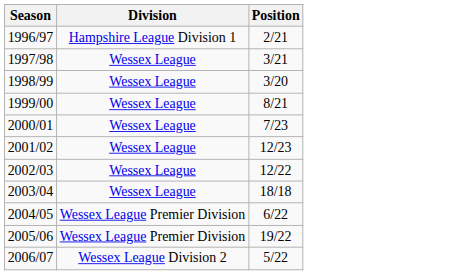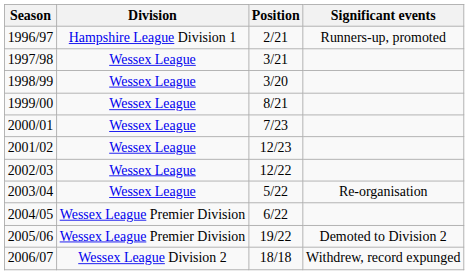 <table class="wikitable collapsible collapsed" style=text-align:center>
 <tr>
 <th>Season</th>
 <th>Division</th>
 <th>Position</th>
+<th>Significant events</th>
 </tr>
 <tr>
 <td>1996/97</td>
 <td><a href='#'>Hampshire League</a> Division 1</td>
 <td>2/21</td>
+<td>Runners-up, promoted</td>
 </tr>
 <tr>
 <td>1997/98</td>
 <td><a href='#'>Wessex League</a></td>
 <td>3/21</td>
+<td></td>
 </tr>
 <tr>
 <td>1998/99</td>
 <td><a href='#'>Wessex League</a></td>
 <td>3/20</td>
+<td></td>
 </tr>
 <tr>
 <td>1999/00</td>
 <td><a href='#'>Wessex League</a></td>
 <td>8/21</td>
+<td></td>
 </tr>
 <tr>
 <td>2000/01</td>
 <td><a href='#'>Wessex League</a></td>
 <td>7/23</td>
+<td></td>
 </tr>
 <tr>
 <td>2001/02</td>
 <td><a href='#'>Wessex League</a></td>
 <td>12/23</td>
+<td></td>
 </tr>
 <tr>
 <td>2002/03</td>
 <td><a href='#'>Wessex League</a></td>
 <td>12/22</td>
+<td></td>
 </tr>
 <tr>
 <td>2003/04</td>
 <td><a href='#'>Wessex League</a></td>
-<td>18/18</td>
+<td>5/22</td>
+<td>Re-organisation</td>
 </tr>
 <tr>
 <td>2004/05</td>
 <td><a href='#'>Wessex League</a> Premier Division</td>
 <td>6/22</td>
+<td></td>
 </tr>
 <tr>
 <td>2005/06</td>
 <td><a href='#'>Wessex League</a> Premier Division</td>
 <td>19/22</td>
+<td>Demoted to Division 2</td>
 </tr>
 <tr>
 <td>2006/07</td>
 <td><a href='#'>Wessex League</a> Division 2</td>
-<td>5/22</td>
+<td>18/18</td>
+<td>Withdrew, record expunged</td>
 </tr>
 </table>
